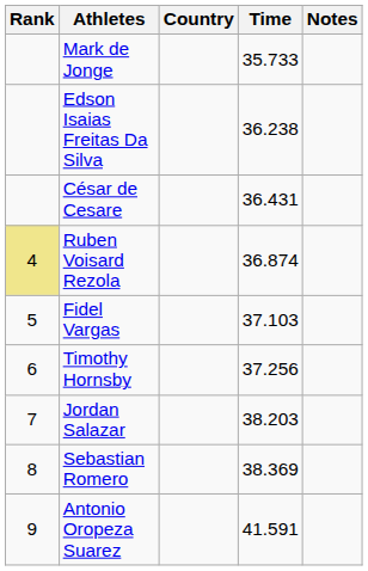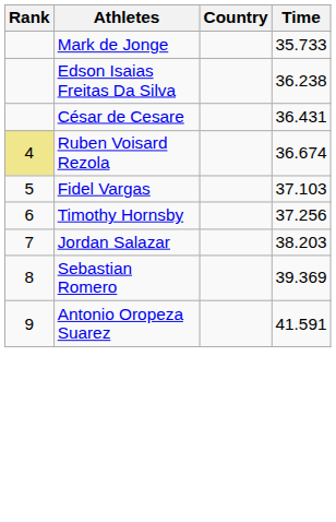 <table class="wikitable" width=50% style="text-align:center">
 <tr>
 <th>Rank</th>
 <th>Athletes</th>
 <th>Country</th>
 <th>Time</th>
-<th>Notes</th>
 </tr>
 <tr>
 <td></td>
 <td align=left><a href='#'>Mark de Jonge</a></td>
 <td align=left></td>
 <td>35.733</td>
-<td></td>
 </tr>
 <tr>
 <td></td>
 <td align=left><a href='#'>Edson Isaias Freitas Da Silva</a></td>
 <td align=left></td>
 <td>36.238</td>
-<td></td>
 </tr>
 <tr>
 <td></td>
 <td align=left><a href='#'>César de Cesare</a></td>
 <td align=left></td>
 <td>36.431</td>
-<td></td>
 </tr>
 <tr>
 <td style="background: khaki;">4</td>
 <td align=left><a href='#'>Ruben Voisard Rezola</a></td>
 <td align=left></td>
-<td>36.874</td>
-<td></td>
+<td>36.674</td>
 </tr>
 <tr>
 <td>5</td>
 <td align=left><a href='#'>Fidel Vargas</a></td>
 <td align=left></td>
 <td>37.103</td>
-<td></td>
 </tr>
 <tr>
 <td>6</td>
 <td align=left><a href='#'>Timothy Hornsby</a></td>
 <td align=left></td>
 <td>37.256</td>
-<td></td>
 </tr>
 <tr>
 <td>7</td>
 <td align=left><a href='#'>Jordan Salazar</a></td>
 <td align=left></td>
 <td>38.203</td>
-<td></td>
 </tr>
 <tr>
 <td>8</td>
 <td align=left><a href='#'>Sebastian Romero</a></td>
 <td align=left></td>
-<td>38.369</td>
-<td></td>
+<td>39.369</td>
 </tr>
 <tr>
 <td>9</td>
 <td align=left><a href='#'>Antonio Oropeza Suarez</a></td>
 <td align=left></td>
 <td>41.591</td>
-<td></td>
 </tr>
 </table>
